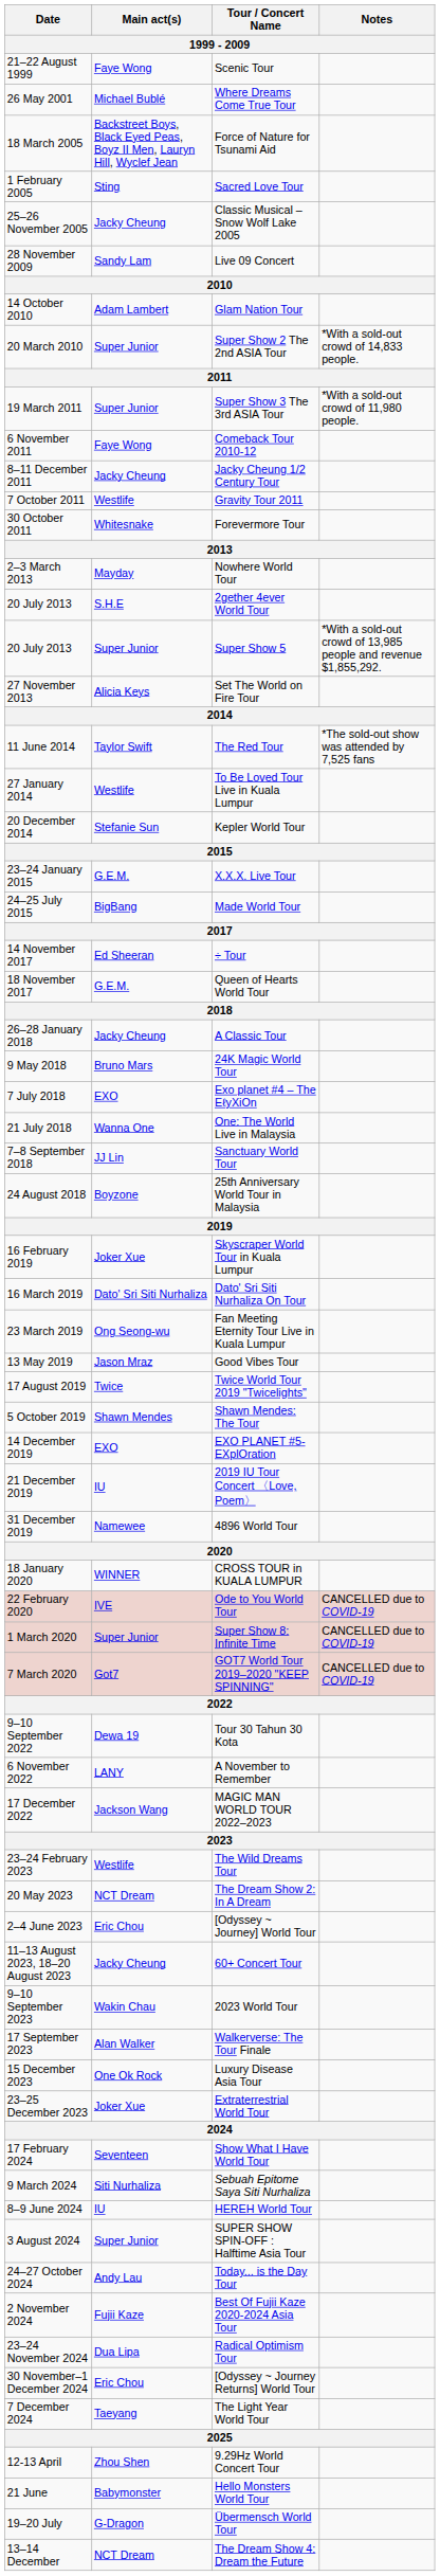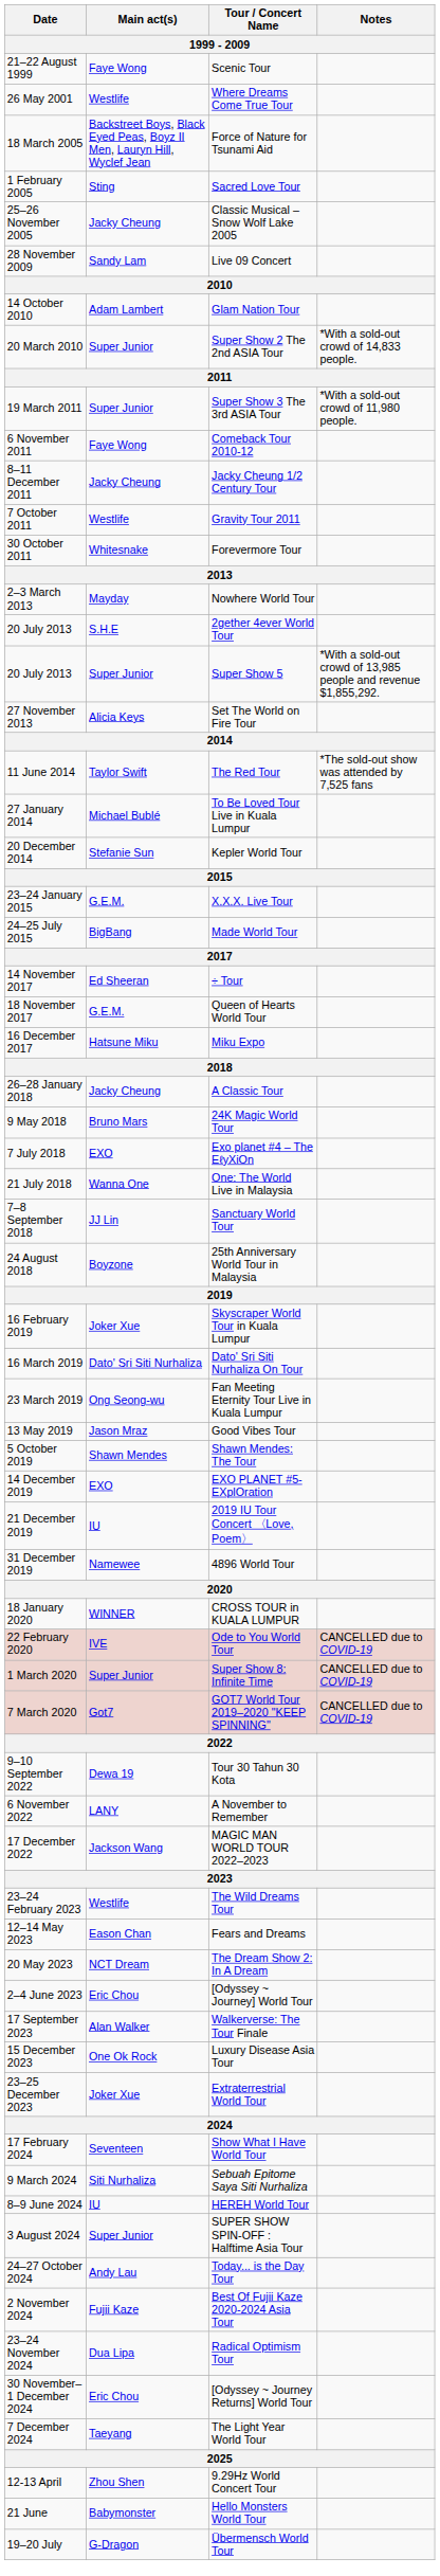 <table class="wikitable sortable">
 <tr>
 <th>Date</th>
 <th>Main act(s)</th>
 <th>Tour / Concert Name</th>
 <th>Notes</th>
 </tr>
 <tr>
 <th colspan="4">1999 - 2009</th>
 </tr>
 <tr>
 <td>21–22 August 1999</td>
 <td><a href='#'>Faye Wong</a></td>
 <td>Scenic Tour</td>
 <td></td>
 </tr>
 <tr>
 <td>26 May 2001</td>
-<td><a href='#'>Michael Bublé</a></td>
+<td><a href='#'>Westlife</a></td>
 <td><a href='#'>Where Dreams Come True Tour</a></td>
 <td></td>
 </tr>
 <tr>
 <td>18 March 2005</td>
 <td><a href='#'>Backstreet Boys</a>, <a href='#'>Black Eyed Peas</a>, <a href='#'>Boyz II Men</a>, <a href='#'>Lauryn Hill</a>, <a href='#'>Wyclef Jean</a></td>
 <td>Force of Nature for Tsunami Aid</td>
 <td></td>
 </tr>
 <tr>
 <td>1 February 2005</td>
 <td><a href='#'>Sting</a></td>
 <td><a href='#'>Sacred Love Tour</a></td>
 <td></td>
 </tr>
 <tr>
 <td>25–26 November 2005</td>
 <td><a href='#'>Jacky Cheung</a></td>
 <td>Classic Musical – Snow Wolf Lake 2005</td>
 <td></td>
 </tr>
 <tr>
 <td>28 November 2009</td>
 <td><a href='#'>Sandy Lam</a></td>
 <td>Live 09 Concert</td>
 <td></td>
 </tr>
 <tr>
 <th colspan="4">2010</th>
 </tr>
 <tr>
 <td>14 October 2010</td>
 <td><a href='#'>Adam Lambert</a></td>
 <td><a href='#'>Glam Nation Tour</a></td>
 <td></td>
 </tr>
 <tr>
 <td>20 March 2010</td>
 <td><a href='#'>Super Junior</a></td>
 <td><a href='#'>Super Show 2</a> The 2nd ASIA Tour</td>
 <td>*With a sold-out crowd of 14,833 people.</td>
 </tr>
 <tr>
 <th colspan="4">2011</th>
 </tr>
 <tr>
 <td>19 March 2011</td>
 <td><a href='#'>Super Junior</a></td>
 <td><a href='#'>Super Show 3</a> The 3rd ASIA Tour</td>
 <td>*With a sold-out crowd of 11,980 people.</td>
 </tr>
 <tr>
 <td>6 November 2011</td>
 <td><a href='#'>Faye Wong</a></td>
 <td><a href='#'>Comeback Tour 2010-12</a></td>
 <td></td>
 </tr>
 <tr>
 <td>8–11 December 2011</td>
 <td><a href='#'>Jacky Cheung</a></td>
 <td><a href='#'>Jacky Cheung 1/2 Century Tour</a></td>
 <td></td>
 </tr>
 <tr>
 <td>7 October 2011</td>
 <td><a href='#'>Westlife</a></td>
 <td><a href='#'>Gravity Tour 2011</a></td>
 <td></td>
 </tr>
 <tr>
 <td>30 October 2011</td>
 <td><a href='#'>Whitesnake</a></td>
 <td>Forevermore Tour</td>
 <td></td>
 </tr>
 <tr>
 <th colspan="4">2013</th>
 </tr>
 <tr>
 <td>2–3 March 2013</td>
 <td><a href='#'>Mayday</a></td>
 <td>Nowhere World Tour</td>
 <td></td>
 </tr>
 <tr>
 <td>20 July 2013</td>
 <td><a href='#'>S.H.E</a></td>
 <td><a href='#'>2gether 4ever World Tour</a></td>
 <td></td>
 </tr>
 <tr>
 <td>20 July 2013</td>
 <td><a href='#'>Super Junior</a></td>
 <td><a href='#'>Super Show 5</a></td>
 <td>*With a sold-out crowd of 13,985 people and revenue $1,855,292.</td>
 </tr>
 <tr>
 <td>27 November 2013</td>
 <td><a href='#'>Alicia Keys</a></td>
 <td>Set The World on Fire Tour</td>
 <td></td>
 </tr>
 <tr>
 <th colspan="4">2014</th>
 </tr>
 <tr>
 <td>11 June 2014</td>
 <td><a href='#'>Taylor Swift</a></td>
 <td><a href='#'>The Red Tour</a></td>
 <td>*The sold-out show was attended by 7,525 fans</td>
 </tr>
 <tr>
 <td>27 January 2014</td>
-<td><a href='#'>Westlife</a></td>
+<td><a href='#'>Michael Bublé</a></td>
 <td><a href='#'>To Be Loved Tour</a> Live in Kuala Lumpur</td>
 <td></td>
 </tr>
 <tr>
 <td>20 December 2014</td>
 <td><a href='#'>Stefanie Sun</a></td>
 <td>Kepler World Tour</td>
 <td></td>
 </tr>
 <tr>
 <th colspan="4">2015</th>
 </tr>
 <tr>
 <td>23–24 January 2015</td>
 <td><a href='#'>G.E.M.</a></td>
 <td><a href='#'>X.X.X. Live Tour</a></td>
 <td></td>
 </tr>
 <tr>
 <td>24–25 July 2015</td>
 <td><a href='#'>BigBang</a></td>
 <td><a href='#'>Made World Tour</a></td>
 <td></td>
 </tr>
 <tr>
 <th colspan="4">2017</th>
 </tr>
 <tr>
 <td>14 November 2017</td>
 <td><a href='#'>Ed Sheeran</a></td>
 <td><a href='#'>÷ Tour</a></td>
 <td></td>
 </tr>
 <tr>
 <td>18 November 2017</td>
 <td><a href='#'>G.E.M.</a></td>
 <td>Queen of Hearts World Tour</td>
+<td></td>
+</tr>
+<tr>
+<td>16 December 2017</td>
+<td><a href='#'>Hatsune Miku</a></td>
+<td><a href='#'>Miku Expo</a></td>
 <td></td>
 </tr>
 <tr>
 <th colspan="4">2018</th>
 </tr>
 <tr>
 <td>26–28 January 2018</td>
 <td><a href='#'>Jacky Cheung</a></td>
 <td><a href='#'>A Classic Tour</a></td>
 <td></td>
 </tr>
 <tr>
 <td>9 May 2018</td>
 <td><a href='#'>Bruno Mars</a></td>
 <td><a href='#'>24K Magic World Tour</a></td>
 <td></td>
 </tr>
 <tr>
 <td>7 July 2018</td>
 <td><a href='#'>EXO</a></td>
 <td><a href='#'>Exo planet #4 – The EℓyXiOn</a></td>
 <td></td>
 </tr>
 <tr>
 <td>21 July 2018</td>
 <td><a href='#'>Wanna One</a></td>
 <td><a href='#'>One: The World</a> Live in Malaysia</td>
 <td></td>
 </tr>
 <tr>
 <td>7–8 September 2018</td>
 <td><a href='#'>JJ Lin</a></td>
 <td><a href='#'>Sanctuary World Tour</a></td>
 <td></td>
 </tr>
 <tr>
 <td>24 August 2018</td>
 <td><a href='#'>Boyzone</a></td>
 <td>25th Anniversary World Tour in Malaysia</td>
 <td></td>
 </tr>
 <tr>
 <th colspan="4">2019</th>
 </tr>
 <tr>
 <td>16 February 2019</td>
 <td><a href='#'>Joker Xue</a></td>
 <td><a href='#'>Skyscraper World Tour</a> in Kuala Lumpur</td>
 <td></td>
 </tr>
 <tr>
 <td>16 March 2019</td>
 <td><a href='#'>Dato' Sri Siti Nurhaliza</a></td>
 <td><a href='#'>Dato' Sri Siti Nurhaliza On Tour</a></td>
 <td></td>
 </tr>
 <tr>
 <td>23 March 2019</td>
 <td><a href='#'>Ong Seong-wu</a></td>
 <td>Fan Meeting Eternity Tour Live in Kuala Lumpur</td>
 <td></td>
 </tr>
 <tr>
 <td>13 May 2019</td>
 <td><a href='#'>Jason Mraz</a></td>
 <td>Good Vibes Tour</td>
-<td></td>
-</tr>
-<tr>
-<td>17 August 2019</td>
-<td><a href='#'>Twice</a></td>
-<td><a href='#'>Twice World Tour 2019 "Twicelights"</a></td>
 <td></td>
 </tr>
 <tr>
 <td>5 October 2019</td>
 <td><a href='#'>Shawn Mendes</a></td>
 <td><a href='#'>Shawn Mendes: The Tour</a></td>
 <td></td>
 </tr>
 <tr>
 <td>14 December 2019</td>
 <td><a href='#'>EXO</a></td>
 <td><a href='#'>EXO PLANET #5- EXplOration</a></td>
 <td></td>
 </tr>
 <tr>
 <td>21 December 2019</td>
 <td><a href='#'>IU</a></td>
 <td><a href='#'>2019 IU Tour Concert 〈Love, Poem〉</a></td>
 <td></td>
 </tr>
 <tr>
 <td>31 December 2019</td>
 <td><a href='#'>Namewee</a></td>
 <td>4896 World Tour</td>
 <td></td>
 </tr>
 <tr>
 <th colspan="4">2020</th>
 </tr>
 <tr>
 <td>18 January 2020</td>
 <td><a href='#'>WINNER</a></td>
 <td>CROSS TOUR in KUALA LUMPUR</td>
 <td></td>
 </tr>
 <tr style="background:#eed4cf;">
 <td>22 February 2020</td>
 <td><a href='#'>IVE</a></td>
 <td><a href='#'>Ode to You World Tour</a></td>
 <td>CANCELLED due to <em><a href='#'>COVID-19</a></em></td>
 </tr>
 <tr style="background:#eed4cf;">
 <td>1 March 2020</td>
 <td><a href='#'>Super Junior</a></td>
 <td><a href='#'>Super Show 8: Infinite Time</a></td>
 <td>CANCELLED due to <em><a href='#'>COVID-19</a></em></td>
 </tr>
 <tr style="background:#eed4cf;">
 <td>7 March 2020</td>
 <td><a href='#'>Got7</a></td>
 <td><a href='#'>GOT7 World Tour 2019–2020 "KEEP SPINNING"</a></td>
 <td>CANCELLED due to <em><a href='#'>COVID-19</a></em></td>
 </tr>
 <tr>
 <th colspan="4">2022</th>
 </tr>
 <tr>
 <td>9–10 September 2022</td>
 <td><a href='#'>Dewa 19</a></td>
 <td>Tour 30 Tahun 30 Kota</td>
 <td></td>
 </tr>
 <tr>
 <td>6 November 2022</td>
 <td><a href='#'>LANY</a></td>
 <td>A November to Remember</td>
 <td></td>
 </tr>
 <tr>
 <td>17 December 2022</td>
 <td><a href='#'>Jackson Wang</a></td>
 <td>MAGIC MAN WORLD TOUR 2022–2023</td>
 <td></td>
 </tr>
 <tr>
 <th colspan="4">2023</th>
 </tr>
 <tr>
 <td>23–24 February 2023</td>
 <td><a href='#'>Westlife</a></td>
 <td><a href='#'>The Wild Dreams Tour</a></td>
 <td></td>
 </tr>
 <tr>
+<td>12–14 May 2023</td>
+<td><a href='#'>Eason Chan</a></td>
+<td>Fears and Dreams</td>
+<td></td>
+</tr>
+<tr>
 <td>20 May 2023</td>
 <td><a href='#'>NCT Dream</a></td>
 <td><a href='#'>The Dream Show 2: In A Dream</a></td>
 <td></td>
 </tr>
 <tr>
 <td>2–4 June 2023</td>
 <td><a href='#'>Eric Chou</a></td>
 <td>[Odyssey ~ Journey] World Tour</td>
-<td></td>
-</tr>
-<tr>
-<td>11–13 August 2023, 18–20 August 2023</td>
-<td><a href='#'>Jacky Cheung</a></td>
-<td><a href='#'>60+ Concert Tour</a></td>
-<td></td>
-</tr>
-<tr>
-<td>9–10 September 2023</td>
-<td><a href='#'>Wakin Chau</a></td>
-<td>2023 World Tour</td>
 <td></td>
 </tr>
 <tr>
 <td>17 September 2023</td>
 <td><a href='#'>Alan Walker</a></td>
 <td><a href='#'>Walkerverse: The Tour</a> Finale</td>
 <td></td>
 </tr>
 <tr>
 <td>15 December 2023</td>
 <td><a href='#'>One Ok Rock</a></td>
 <td>Luxury Disease Asia Tour</td>
 <td></td>
 </tr>
 <tr>
 <td>23–25 December 2023</td>
 <td><a href='#'>Joker Xue</a></td>
 <td><a href='#'>Extraterrestrial World Tour</a></td>
 <td></td>
 </tr>
 <tr>
 <th colspan="4">2024</th>
 </tr>
 <tr>
 <td>17 February 2024</td>
 <td><a href='#'>Seventeen</a></td>
 <td><a href='#'>Show What I Have World Tour</a></td>
 <td></td>
 </tr>
 <tr>
 <td>9 March 2024</td>
 <td><a href='#'>Siti Nurhaliza</a></td>
 <td><em>Sebuah Epitome Saya Siti Nurhaliza</em></td>
 <td></td>
 </tr>
 <tr>
 <td>8–9 June 2024</td>
 <td><a href='#'>IU</a></td>
 <td><a href='#'>HEREH World Tour</a></td>
 <td></td>
 </tr>
 <tr>
 <td>3 August 2024</td>
 <td><a href='#'>Super Junior</a></td>
 <td>SUPER SHOW SPIN-OFF : Halftime Asia Tour</td>
 <td></td>
 </tr>
 <tr>
 <td>24–27 October 2024</td>
 <td><a href='#'>Andy Lau</a></td>
 <td><a href='#'>Today... is the Day Tour</a></td>
 <td></td>
 </tr>
 <tr>
 <td>2 November 2024</td>
 <td><a href='#'>Fujii Kaze</a></td>
 <td><a href='#'>Best Of Fujii Kaze 2020-2024 Asia Tour</a></td>
 <td></td>
 </tr>
 <tr>
 <td>23–24 November 2024</td>
 <td><a href='#'>Dua Lipa</a></td>
 <td><a href='#'>Radical Optimism Tour</a></td>
 <td></td>
 </tr>
 <tr>
 <td>30 November–1 December 2024</td>
 <td><a href='#'>Eric Chou</a></td>
 <td>[Odyssey ~ Journey Returns] World Tour</td>
 <td></td>
 </tr>
 <tr>
 <td>7 December 2024</td>
 <td><a href='#'>Taeyang</a></td>
 <td>The Light Year World Tour</td>
 <td></td>
 </tr>
 <tr>
 <th colspan="4">2025</th>
 </tr>
 <tr>
 <td>12-13 April</td>
 <td><a href='#'>Zhou Shen</a></td>
 <td>9.29Hz World Concert Tour</td>
 <td></td>
 </tr>
 <tr>
 <td>21 June</td>
 <td><a href='#'>Babymonster</a></td>
 <td><a href='#'>Hello Monsters World Tour</a></td>
 <td></td>
 </tr>
 <tr>
 <td>19–20 July</td>
 <td><a href='#'>G-Dragon</a></td>
 <td><a href='#'>Übermensch World Tour</a></td>
 <td></td>
 </tr>
-<tr>
-<td>13–14 December</td>
-<td><a href='#'>NCT Dream</a></td>
-<td><a href='#'>The Dream Show 4: Dream the Future</a></td>
-<td></td>
-</tr>
 </table>
